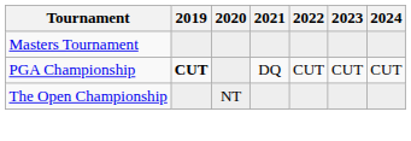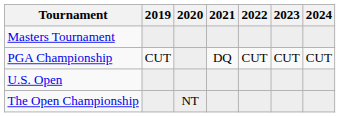 <table class="wikitable" style="font-size:95%;text-align:center;">
 <tr>
 <th>Tournament</th>
 <th>2019</th>
 <th>2020</th>
 <th>2021</th>
 <th>2022</th>
 <th>2023</th>
 <th>2024</th>
 </tr>
 <tr>
 <td align=left><a href='#'>Masters Tournament</a></td>
 <td style="background:#eeeeee;"></td>
 <td style="background:#eeeeee;"></td>
 <td style="background:#eeeeee;"></td>
 <td style="background:#eeeeee;"></td>
 <td style="background:#eeeeee;"></td>
 <td style="background:#eeeeee;"></td>
 </tr>
 <tr>
 <td align=left><a href='#'>PGA Championship</a></td>
-<td><strong>CUT</strong></td>
+<td>CUT</td>
 <td style="background:#eeeeee;"></td>
 <td>DQ</td>
 <td>CUT</td>
 <td>CUT</td>
 <td>CUT</td>
+</tr>
+<tr>
+<td align=left><a href='#'>U.S. Open</a></td>
+<td style="background:#eeeeee;"></td>
+<td style="background:#eeeeee;"></td>
+<td style="background:#eeeeee;"></td>
+<td style="background:#eeeeee;"></td>
+<td style="background:#eeeeee;"></td>
+<td style="background:#eeeeee;"></td>
 </tr>
 <tr>
 <td align=left><a href='#'>The Open Championship</a></td>
 <td style="background:#eeeeee;"></td>
 <td style="background:#eeeeee;">NT</td>
 <td style="background:#eeeeee;"></td>
 <td style="background:#eeeeee;"></td>
 <td style="background:#eeeeee;"></td>
 <td style="background:#eeeeee;"></td>
 </tr>
 </table>
